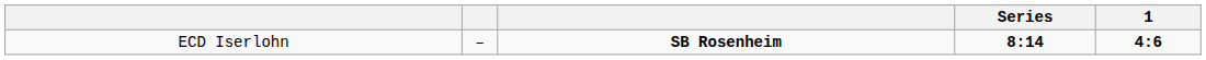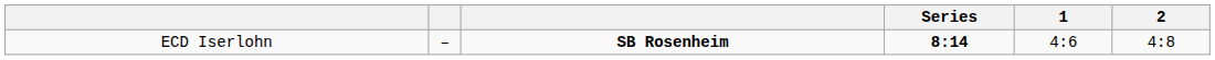 <table class="wikitable" width="80%">
 <tr style="background-color:#c0c0c0;">
 <th style="width:32.5%;"></th>
 <th style="width:2.5%;"></th>
 <th style="width:32.5%;"></th>
 <th style="width:10%;">Series</th>
 <th style="width:7.5%;">1</th>
+<th style="width:7.5%;">2</th>
 </tr>
 <tr align="center">
 <td>ECD Iserlohn</td>
 <td>–</td>
 <td><strong>SB Rosenheim</strong></td>
 <td><strong>8:14</strong></td>
-<td><strong>4:6</strong></td>
+<td>4:6</td>
+<td>4:8</td>
 </tr>
 </table>
